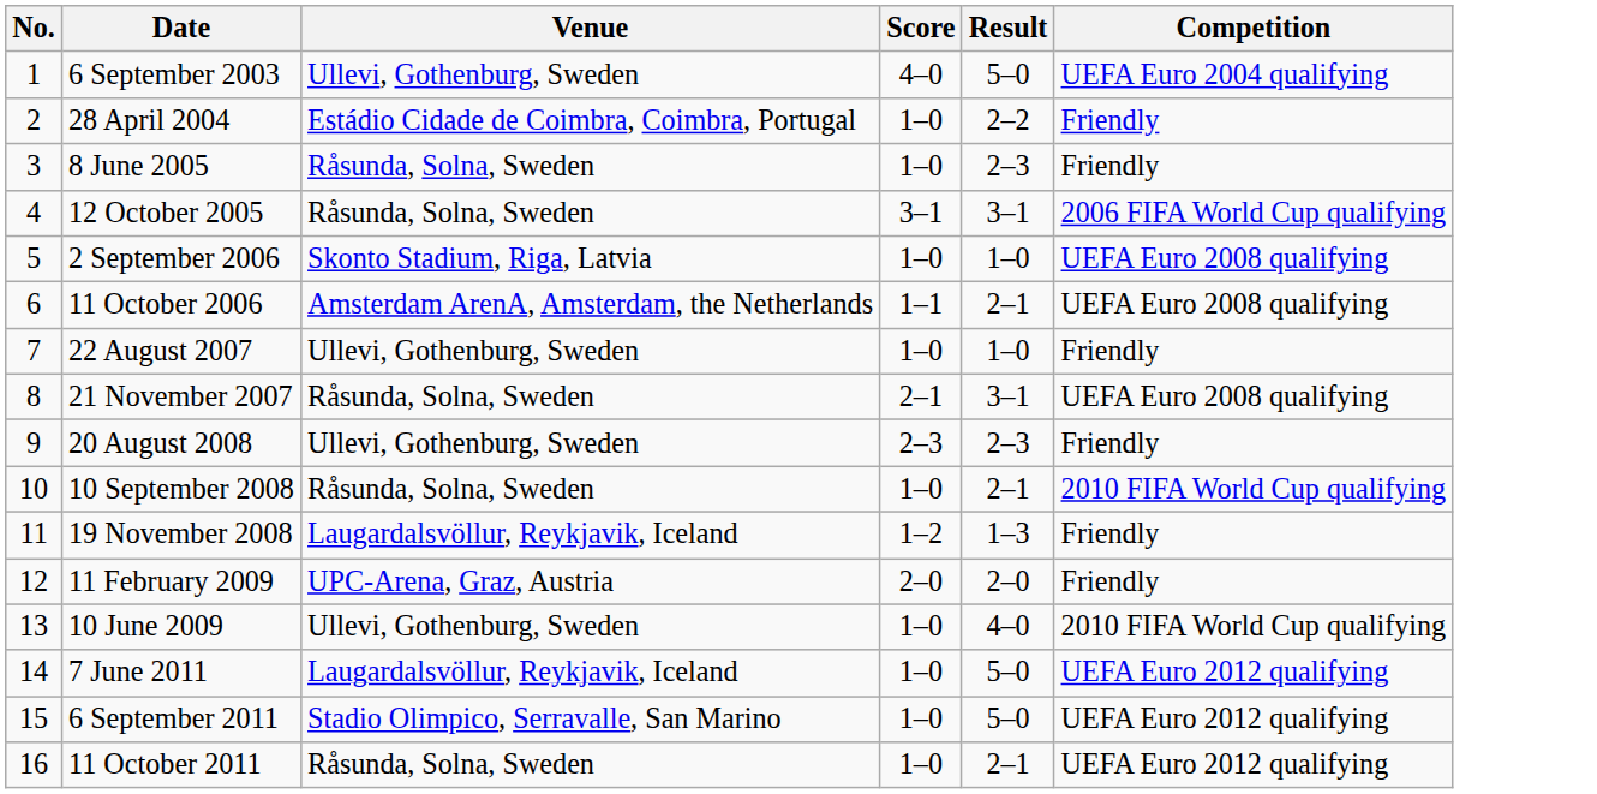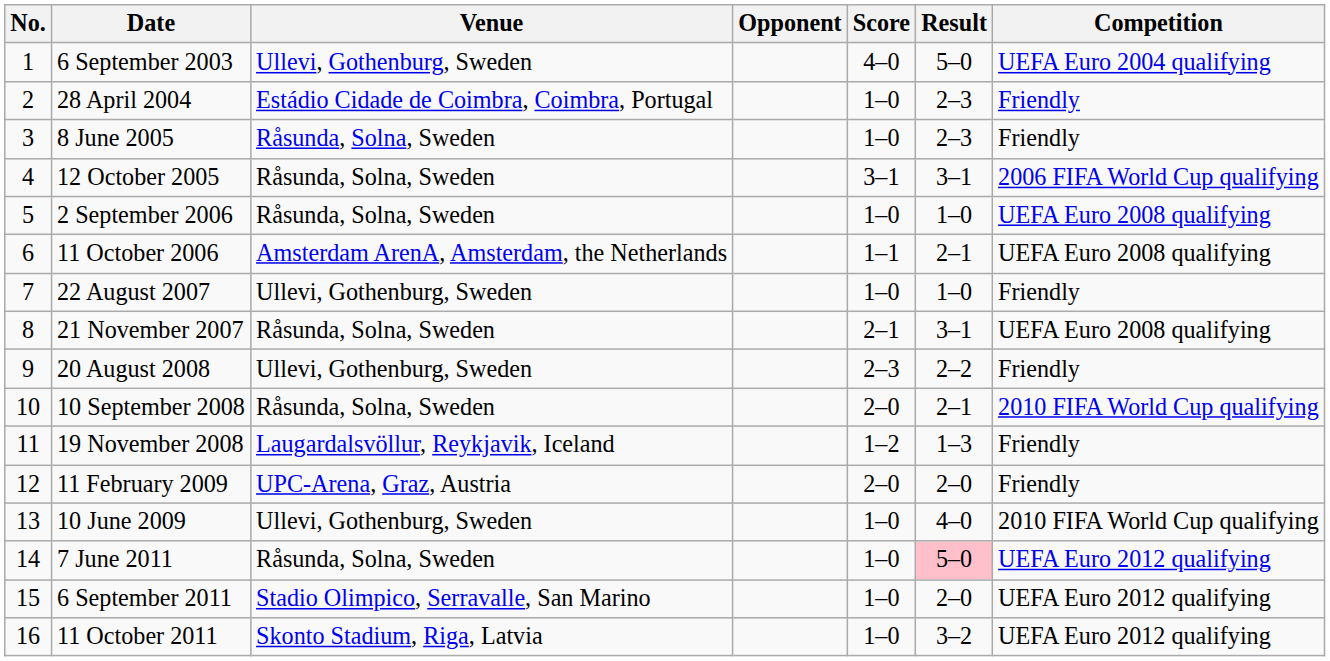 <table class="wikitable sortable">
 <tr>
 <th scope="col">No.</th>
 <th scope="col">Date</th>
 <th scope="col">Venue</th>
+<th scope="col">Opponent</th>
 <th scope="col">Score</th>
 <th scope="col">Result</th>
 <th scope="col">Competition</th>
 </tr>
 <tr>
 <td style="text-align:center">1</td>
 <td>6 September 2003</td>
 <td><a href='#'>Ullevi</a>, <a href='#'>Gothenburg</a>, Sweden</td>
+<td></td>
 <td style="text-align:center">4–0</td>
 <td style="text-align:center">5–0</td>
 <td><a href='#'>UEFA Euro 2004 qualifying</a></td>
 </tr>
 <tr>
 <td style="text-align:center">2</td>
 <td>28 April 2004</td>
 <td><a href='#'>Estádio Cidade de Coimbra</a>, <a href='#'>Coimbra</a>, Portugal</td>
+<td></td>
 <td style="text-align:center">1–0</td>
-<td style="text-align:center">2–2</td>
+<td style="text-align:center">2–3</td>
 <td><a href='#'>Friendly</a></td>
 </tr>
 <tr>
 <td style="text-align:center">3</td>
 <td>8 June 2005</td>
 <td><a href='#'>Råsunda</a>, <a href='#'>Solna</a>, Sweden</td>
+<td></td>
 <td style="text-align:center">1–0</td>
 <td style="text-align:center">2–3</td>
 <td>Friendly</td>
 </tr>
 <tr>
 <td style="text-align:center">4</td>
 <td>12 October 2005</td>
 <td>Råsunda, Solna, Sweden</td>
+<td></td>
 <td style="text-align:center">3–1</td>
 <td style="text-align:center">3–1</td>
 <td><a href='#'>2006 FIFA World Cup qualifying</a></td>
 </tr>
 <tr>
 <td style="text-align:center">5</td>
 <td>2 September 2006</td>
-<td><a href='#'>Skonto Stadium</a>, <a href='#'>Riga</a>, Latvia</td>
+<td>Råsunda, Solna, Sweden</td>
+<td></td>
 <td style="text-align:center">1–0</td>
 <td style="text-align:center">1–0</td>
 <td><a href='#'>UEFA Euro 2008 qualifying</a></td>
 </tr>
 <tr>
 <td style="text-align:center">6</td>
 <td>11 October 2006</td>
 <td><a href='#'>Amsterdam ArenA</a>, <a href='#'>Amsterdam</a>, the Netherlands</td>
+<td></td>
 <td style="text-align:center">1–1</td>
 <td style="text-align:center">2–1</td>
 <td>UEFA Euro 2008 qualifying</td>
 </tr>
 <tr>
 <td style="text-align:center">7</td>
 <td>22 August 2007</td>
 <td>Ullevi, Gothenburg, Sweden</td>
+<td></td>
 <td style="text-align:center">1–0</td>
 <td style="text-align:center">1–0</td>
 <td>Friendly</td>
 </tr>
 <tr>
 <td style="text-align:center">8</td>
 <td>21 November 2007</td>
 <td>Råsunda, Solna, Sweden</td>
+<td></td>
 <td style="text-align:center">2–1</td>
 <td style="text-align:center">3–1</td>
 <td>UEFA Euro 2008 qualifying</td>
 </tr>
 <tr>
 <td style="text-align:center">9</td>
 <td>20 August 2008</td>
 <td>Ullevi, Gothenburg, Sweden</td>
+<td></td>
 <td style="text-align:center">2–3</td>
-<td style="text-align:center">2–3</td>
+<td style="text-align:center">2–2</td>
 <td>Friendly</td>
 </tr>
 <tr>
 <td style="text-align:center">10</td>
 <td>10 September 2008</td>
 <td>Råsunda, Solna, Sweden</td>
-<td style="text-align:center">1–0</td>
+<td></td>
+<td style="text-align:center">2–0</td>
 <td style="text-align:center">2–1</td>
 <td><a href='#'>2010 FIFA World Cup qualifying</a></td>
 </tr>
 <tr>
 <td style="text-align:center">11</td>
 <td>19 November 2008</td>
 <td><a href='#'>Laugardalsvöllur</a>, <a href='#'>Reykjavik</a>, Iceland</td>
+<td></td>
 <td style="text-align:center">1–2</td>
 <td style="text-align:center">1–3</td>
 <td>Friendly</td>
 </tr>
 <tr>
 <td style="text-align:center">12</td>
 <td>11 February 2009</td>
 <td><a href='#'>UPC-Arena</a>, <a href='#'>Graz</a>, Austria</td>
+<td></td>
 <td style="text-align:center">2–0</td>
 <td style="text-align:center">2–0</td>
 <td>Friendly</td>
 </tr>
 <tr>
 <td style="text-align:center">13</td>
 <td>10 June 2009</td>
 <td>Ullevi, Gothenburg, Sweden</td>
+<td></td>
 <td style="text-align:center">1–0</td>
 <td style="text-align:center">4–0</td>
 <td>2010 FIFA World Cup qualifying</td>
 </tr>
 <tr>
 <td style="text-align:center">14</td>
 <td>7 June 2011</td>
-<td><a href='#'>Laugardalsvöllur</a>, <a href='#'>Reykjavik</a>, Iceland</td>
+<td>Råsunda, Solna, Sweden</td>
+<td></td>
 <td style="text-align:center">1–0</td>
-<td style="text-align:center">5–0</td>
+<td style="background: pink; text-align:center">5–0</td>
 <td><a href='#'>UEFA Euro 2012 qualifying</a></td>
 </tr>
 <tr>
 <td style="text-align:center">15</td>
 <td>6 September 2011</td>
 <td><a href='#'>Stadio Olimpico</a>, <a href='#'>Serravalle</a>, San Marino</td>
+<td></td>
 <td style="text-align:center">1–0</td>
-<td style="text-align:center">5–0</td>
+<td style="text-align:center">2–0</td>
 <td>UEFA Euro 2012 qualifying</td>
 </tr>
 <tr>
 <td style="text-align:center">16</td>
 <td>11 October 2011</td>
-<td>Råsunda, Solna, Sweden</td>
+<td><a href='#'>Skonto Stadium</a>, <a href='#'>Riga</a>, Latvia</td>
+<td></td>
 <td style="text-align:center">1–0</td>
-<td style="text-align:center">2–1</td>
+<td style="text-align:center">3–2</td>
 <td>UEFA Euro 2012 qualifying</td>
 </tr>
 </table>
